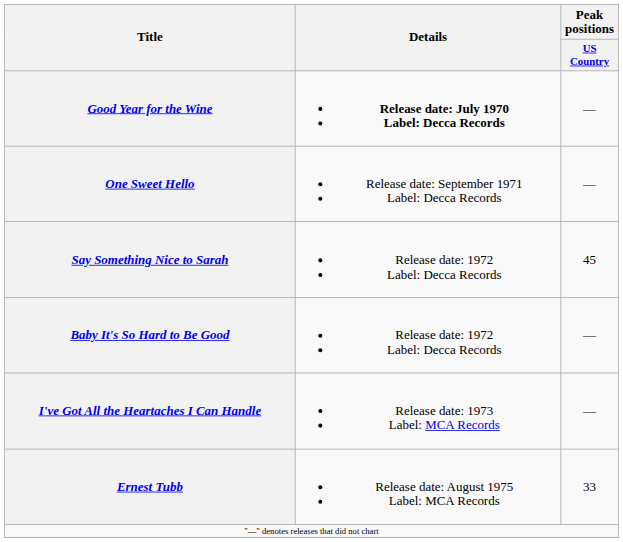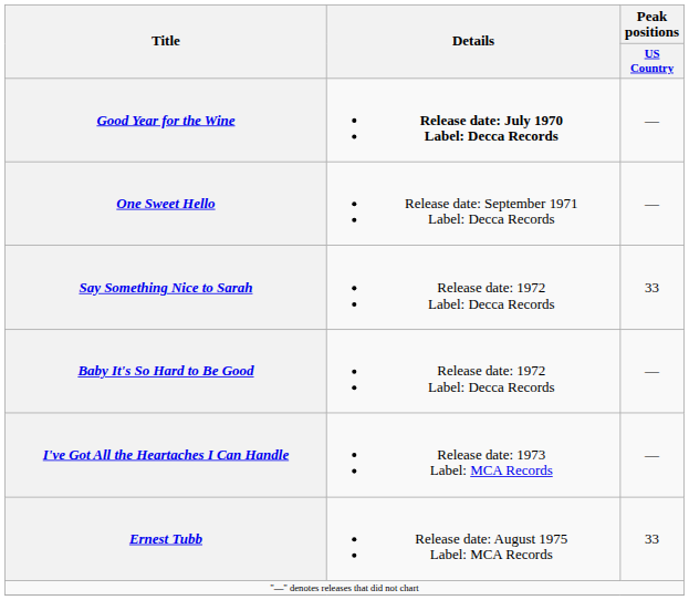 <table class="wikitable plainrowheaders" style="text-align:center;">
 <tr>
 <th rowspan="2" style="width:22em;">Title</th>
 <th rowspan="2" style="width:20em;">Details</th>
 <th>Peak positions</th>
 </tr>
 <tr style="font-size:smaller;">
 <th width="65"><a href='#'>US Country</a></th>
 </tr>
 <tr>
 <th scope="row"><em><a href='#'>Good Year for the Wine</a></em></th>
 <td><strong><br><ul><li>Release date: July 1970</li><li>Label: Decca Records</li></ul></strong></td>
 <td>—</td>
 </tr>
 <tr>
 <th scope="row"><em><a href='#'>One Sweet Hello</a></em></th>
 <td><br><ul><li>Release date: September 1971</li><li>Label: Decca Records</li></ul></td>
 <td>—</td>
 </tr>
 <tr>
 <th scope="row"><em><a href='#'>Say Something Nice to Sarah</a></em></th>
 <td><br><ul><li>Release date: 1972</li><li>Label: Decca Records</li></ul></td>
-<td>45</td>
+<td>33</td>
 </tr>
 <tr>
 <th scope="row"><em><a href='#'>Baby It's So Hard to Be Good</a></em></th>
 <td><br><ul><li>Release date: 1972</li><li>Label: Decca Records</li></ul></td>
 <td>—</td>
 </tr>
 <tr>
 <th scope="row"><em><a href='#'>I've Got All the Heartaches I Can Handle</a></em></th>
 <td><br><ul><li>Release date: 1973</li><li>Label: <a href='#'>MCA Records</a></li></ul></td>
 <td>—</td>
 </tr>
 <tr>
 <th scope="row"><em><a href='#'>Ernest Tubb</a></em></th>
 <td><br><ul><li>Release date: August 1975</li><li>Label: MCA Records</li></ul></td>
 <td>33</td>
 </tr>
 <tr>
 <td colspan="3" style="font-size: 8pt">"—" denotes releases that did not chart</td>
 </tr>
 <tr>
 </tr>
 </table>
